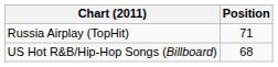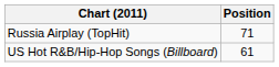 <table class="wikitable sortable">
 <tr>
 <th>Chart (2011)</th>
 <th>Position</th>
 </tr>
 <tr>
 <td>Russia Airplay (TopHit)</td>
 <td align="center ">71</td>
 </tr>
 <tr>
 <td>US Hot R&B/Hip-Hop Songs (<em>Billboard</em>)</td>
-<td align="center">68</td>
+<td align="center">61</td>
 </tr>
 </table>
